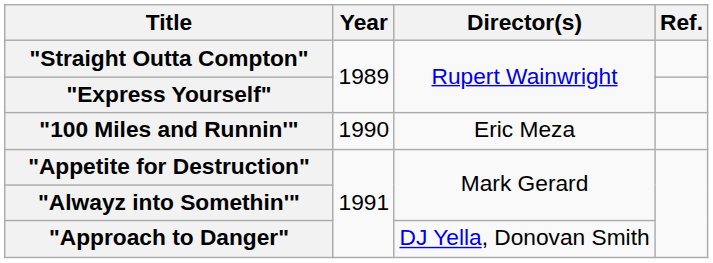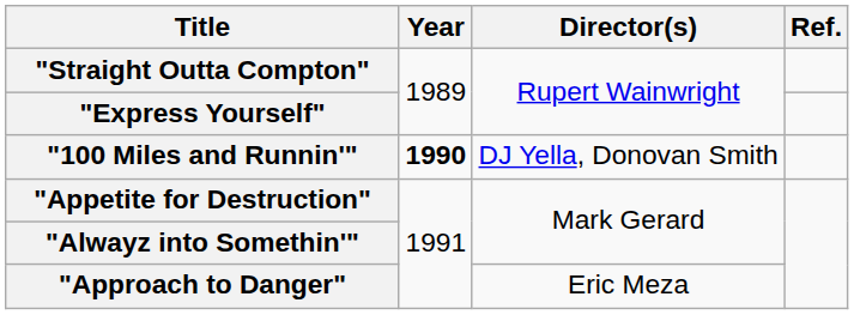 <table class="wikitable plainrowheaders" style="text-align:center;">
 <tr>
 <th scope="col" style="width:14em;">Title</th>
 <th scope="col">Year</th>
 <th scope="col">Director(s)</th>
 <th scope="col">Ref.</th>
 </tr>
 <tr>
 <th scope="row">"Straight Outta Compton"</th>
 <td rowspan="2">1989</td>
 <td rowspan="2"><a href='#'>Rupert Wainwright</a></td>
 <td></td>
 </tr>
 <tr>
 <th scope="row">"Express Yourself"</th>
 <td></td>
 </tr>
 <tr>
 <th scope="row">"100 Miles and Runnin'"</th>
-<td>1990</td>
-<td>Eric Meza</td>
+<td><strong>1990</strong></td>
+<td><a href='#'>DJ Yella</a>, Donovan Smith</td>
 <td></td>
 </tr>
 <tr>
 <th scope="row">"Appetite for Destruction"</th>
 <td rowspan="3">1991</td>
 <td rowspan="2">Mark Gerard</td>
 <td rowspan="3"></td>
 </tr>
 <tr>
 <th scope="row">"Alwayz into Somethin'"</th>
 </tr>
 <tr>
 <th scope="row">"Approach to Danger"</th>
-<td><a href='#'>DJ Yella</a>, Donovan Smith</td>
+<td>Eric Meza</td>
 </tr>
 </table>
